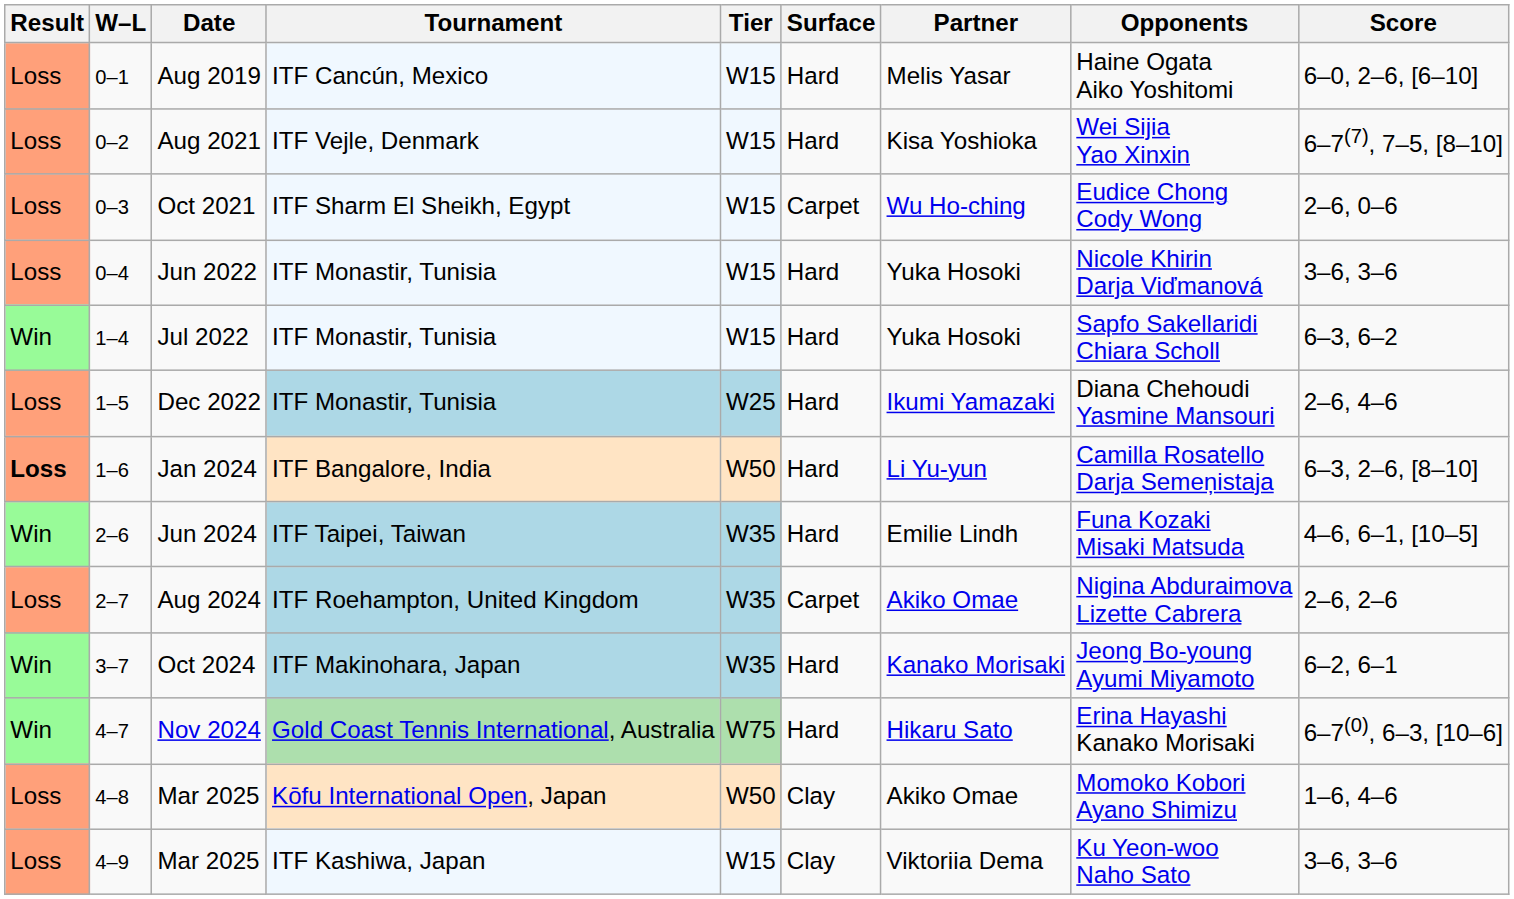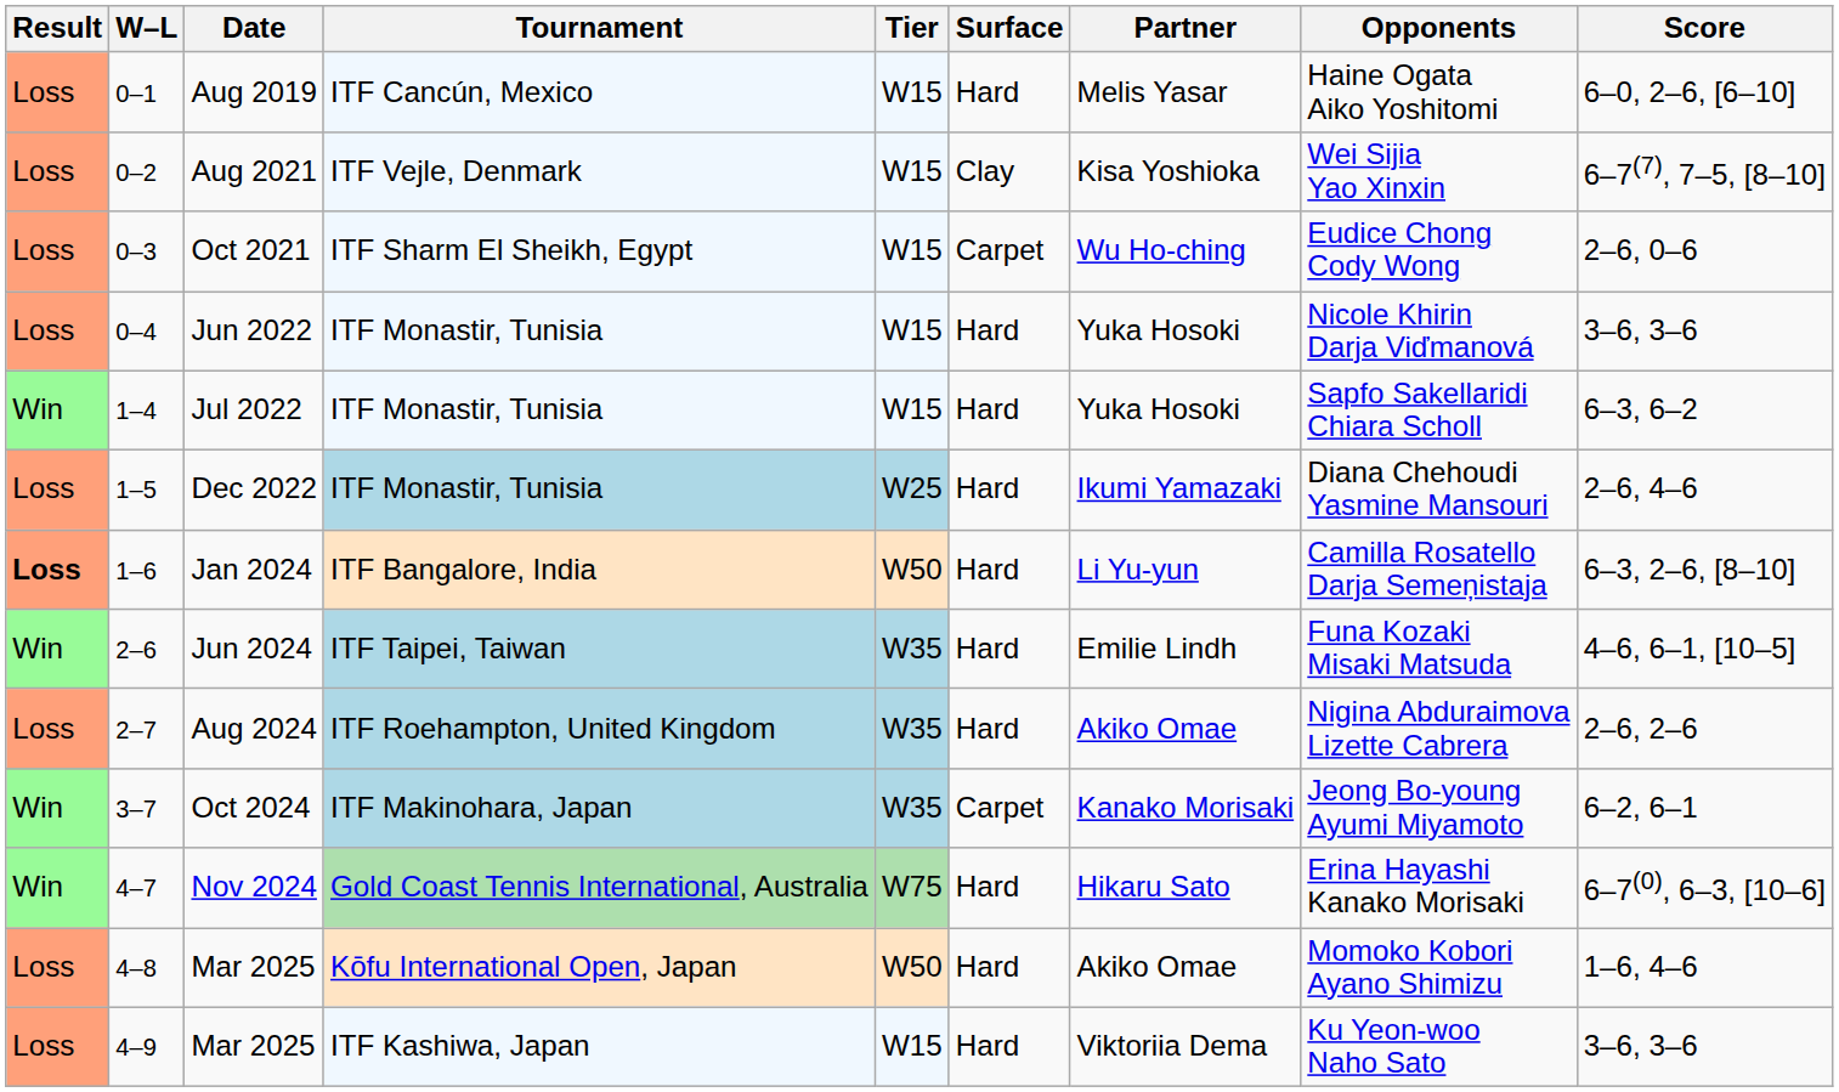 <table class="sortable wikitable">
 <tr>
 <th>Result</th>
 <th class="unsortable">W–L</th>
 <th>Date</th>
 <th>Tournament</th>
 <th>Tier</th>
 <th>Surface</th>
 <th>Partner</th>
 <th>Opponents</th>
 <th class="unsortable">Score</th>
 </tr>
 <tr>
 <td style="background:#ffa07a">Loss</td>
 <td><small>0–1</small></td>
 <td>Aug 2019</td>
 <td bgcolor=#f0f8ff>ITF Cancún, Mexico</td>
 <td bgcolor=#f0f8ff>W15</td>
 <td>Hard</td>
 <td> Melis Yasar</td>
 <td> Haine Ogata <br>  Aiko Yoshitomi</td>
 <td>6–0, 2–6, [6–10]</td>
 </tr>
 <tr>
 <td style="background:#ffa07a">Loss</td>
 <td><small>0–2</small></td>
 <td>Aug 2021</td>
 <td style="background:#f0f8ff;">ITF Vejle, Denmark</td>
 <td style="background:#f0f8ff;">W15</td>
-<td>Hard</td>
+<td>Clay</td>
 <td> Kisa Yoshioka</td>
 <td> <a href='#'>Wei Sijia</a> <br>  <a href='#'>Yao Xinxin</a></td>
 <td>6–7<sup>(7)</sup>, 7–5, [8–10]</td>
 </tr>
 <tr>
 <td style="background:#ffa07a;">Loss</td>
 <td><small>0–3</small></td>
 <td>Oct 2021</td>
 <td style="background:#f0f8ff;">ITF Sharm El Sheikh, Egypt</td>
 <td style="background:#f0f8ff;">W15</td>
 <td>Carpet</td>
 <td> <a href='#'>Wu Ho-ching</a></td>
 <td> <a href='#'>Eudice Chong</a> <br>  <a href='#'>Cody Wong</a></td>
 <td>2–6, 0–6</td>
 </tr>
 <tr>
 <td style="background:#ffa07a;">Loss</td>
 <td><small>0–4</small></td>
 <td>Jun 2022</td>
 <td style="background:#f0f8ff;">ITF Monastir, Tunisia</td>
 <td style="background:#f0f8ff;">W15</td>
 <td>Hard</td>
 <td> Yuka Hosoki</td>
 <td> <a href='#'>Nicole Khirin</a> <br>  <a href='#'>Darja Viďmanová</a></td>
 <td>3–6, 3–6</td>
 </tr>
 <tr>
 <td bgcolor=98FB98>Win</td>
 <td><small>1–4</small></td>
 <td>Jul 2022</td>
 <td bgcolor=#f0f8ff>ITF Monastir, Tunisia</td>
 <td bgcolor=#f0f8ff>W15</td>
 <td>Hard</td>
 <td> Yuka Hosoki</td>
 <td> <a href='#'>Sapfo Sakellaridi</a> <br>  <a href='#'>Chiara Scholl</a></td>
 <td>6–3, 6–2</td>
 </tr>
 <tr>
 <td style="background:#ffa07a;">Loss</td>
 <td><small>1–5</small></td>
 <td>Dec 2022</td>
 <td bgcolor=lightblue>ITF Monastir, Tunisia</td>
 <td bgcolor=lightblue>W25</td>
 <td>Hard</td>
 <td> <a href='#'>Ikumi Yamazaki</a></td>
 <td> Diana Chehoudi <br>  <a href='#'>Yasmine Mansouri</a></td>
 <td>2–6, 4–6</td>
 </tr>
 <tr>
 <td style="background:#ffa07a;"><strong>Loss</strong></td>
 <td><small>1–6</small></td>
 <td>Jan 2024</td>
 <td style="background:#ffe4c4;">ITF Bangalore, India</td>
 <td style="background:#ffe4c4;">W50</td>
 <td>Hard</td>
 <td> <a href='#'>Li Yu-yun</a></td>
 <td> <a href='#'>Camilla Rosatello</a> <br>  <a href='#'>Darja Semeņistaja</a></td>
 <td>6–3, 2–6, [8–10]</td>
 </tr>
 <tr>
 <td style="background:#98FB98;">Win</td>
 <td><small>2–6</small></td>
 <td>Jun 2024</td>
 <td style="background:lightblue;">ITF Taipei, Taiwan</td>
 <td style="background:lightblue;">W35</td>
 <td>Hard</td>
 <td> Emilie Lindh</td>
 <td> <a href='#'>Funa Kozaki</a> <br>  <a href='#'>Misaki Matsuda</a></td>
 <td>4–6, 6–1, [10–5]</td>
 </tr>
 <tr>
 <td style="background:#ffa07a;">Loss</td>
 <td><small>2–7</small></td>
 <td>Aug 2024</td>
 <td style="background:lightblue;">ITF Roehampton, United Kingdom</td>
 <td style="background:lightblue;">W35</td>
-<td>Carpet</td>
+<td>Hard</td>
 <td> <a href='#'>Akiko Omae</a></td>
 <td> <a href='#'>Nigina Abduraimova</a> <br>  <a href='#'>Lizette Cabrera</a></td>
 <td>2–6, 2–6</td>
 </tr>
 <tr>
 <td style="background:#98FB98;">Win</td>
 <td><small>3–7</small></td>
 <td>Oct 2024</td>
 <td style="background:lightblue;">ITF Makinohara, Japan</td>
 <td style="background:lightblue;">W35</td>
-<td>Hard</td>
+<td>Carpet</td>
 <td> <a href='#'>Kanako Morisaki</a></td>
 <td> <a href='#'>Jeong Bo-young</a> <br>  <a href='#'>Ayumi Miyamoto</a></td>
 <td>6–2, 6–1</td>
 </tr>
 <tr>
 <td style="background:#98FB98;">Win</td>
 <td><small>4–7</small></td>
 <td><a href='#'>Nov 2024</a></td>
 <td style="background:#addfad;"><a href='#'>Gold Coast Tennis International</a>, Australia</td>
 <td style="background:#addfad;">W75</td>
 <td>Hard</td>
 <td> <a href='#'>Hikaru Sato</a></td>
 <td> <a href='#'>Erina Hayashi</a> <br>  Kanako Morisaki</td>
 <td>6–7<sup>(0)</sup>, 6–3, [10–6]</td>
 </tr>
 <tr>
 <td style="background:#ffa07a;">Loss</td>
 <td><small>4–8</small></td>
 <td>Mar 2025</td>
 <td style="background:#ffe4c4;"><a href='#'>Kōfu International Open</a>, Japan</td>
 <td style="background:#ffe4c4;">W50</td>
-<td>Clay</td>
+<td>Hard</td>
 <td> Akiko Omae</td>
 <td> <a href='#'>Momoko Kobori</a> <br>  <a href='#'>Ayano Shimizu</a></td>
 <td>1–6, 4–6</td>
 </tr>
 <tr>
 <td style="background:#ffa07a">Loss</td>
 <td><small>4–9</small></td>
 <td>Mar 2025</td>
 <td bgcolor=#f0f8ff>ITF Kashiwa, Japan</td>
 <td bgcolor=#f0f8ff>W15</td>
-<td>Clay</td>
+<td>Hard</td>
 <td> Viktoriia Dema</td>
 <td> <a href='#'>Ku Yeon-woo</a> <br>  <a href='#'>Naho Sato</a></td>
 <td>3–6, 3–6</td>
 </tr>
 </table>
